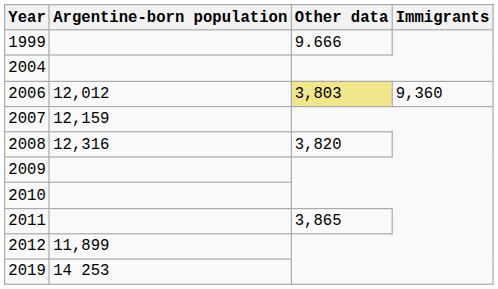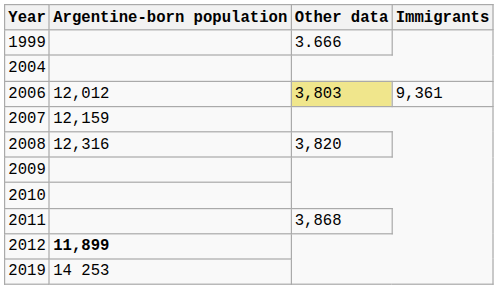 <table class="wikitable">
 <tr>
 <th>Year</th>
 <th>Argentine-born population</th>
 <th>Other data</th>
 <th>Immigrants</th>
 </tr>
 <tr>
 <td>1999</td>
 <td></td>
-<td>9.666</td>
+<td>3.666</td>
 </tr>
 <tr>
 <td>2004</td>
 <td></td>
 </tr>
 <tr>
 <td>2006</td>
 <td>12,012</td>
 <td style="background: khaki;">3,803</td>
-<td>9,360</td>
+<td>9,361</td>
 </tr>
 <tr>
 <td>2007</td>
 <td>12,159</td>
 </tr>
 <tr>
 <td>2008</td>
 <td>12,316</td>
 <td>3,820</td>
 </tr>
 <tr>
 <td>2009</td>
 <td></td>
 </tr>
 <tr>
 <td>2010</td>
 <td></td>
 </tr>
 <tr>
 <td>2011</td>
 <td></td>
-<td>3,865</td>
+<td>3,868</td>
 </tr>
 <tr>
 <td>2012</td>
-<td>11,899</td>
+<td><strong>11,899</strong></td>
 </tr>
 <tr>
 <td>2019</td>
 <td>14 253</td>
 </tr>
 </table>
